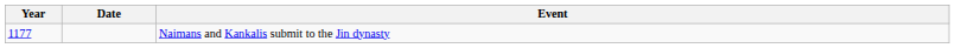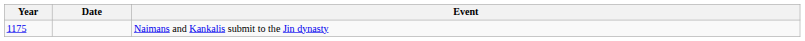 <table class="wikitable" width="100%">
 <tr>
 <th style="width:6%">Year</th>
 <th style="width:10%">Date</th>
 <th>Event</th>
 </tr>
 <tr>
-<td><a href='#'>1177</a></td>
+<td><a href='#'>1175</a></td>
 <td></td>
 <td><a href='#'>Naimans</a> and <a href='#'>Kankalis</a> submit to the <a href='#'>Jin dynasty</a></td>
 </tr>
 </table>
